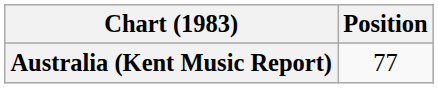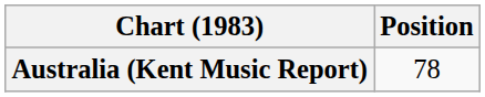 <table class="wikitable plainrowheaders" style="text-align:center">
 <tr>
 <th scope="col">Chart (1983)</th>
 <th scope="col">Position</th>
 </tr>
 <tr>
 <th scope="row">Australia (Kent Music Report)</th>
-<td>77</td>
+<td>78</td>
 </tr>
 </table>
